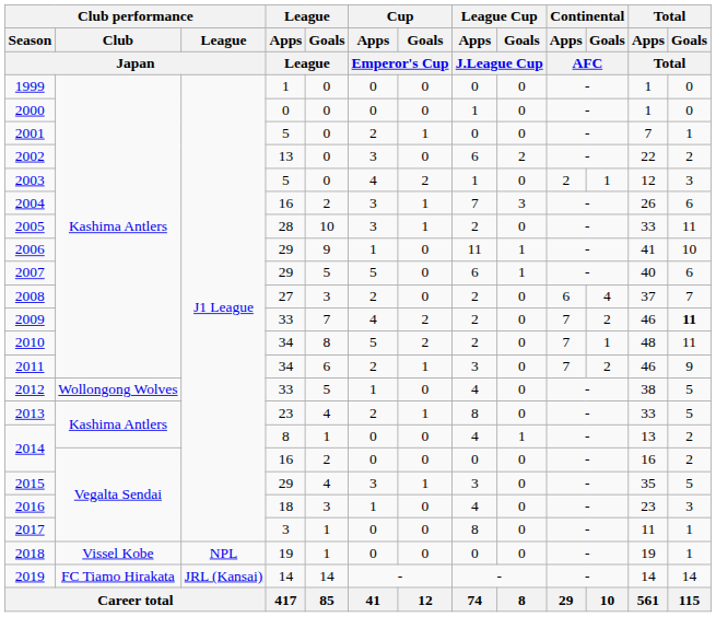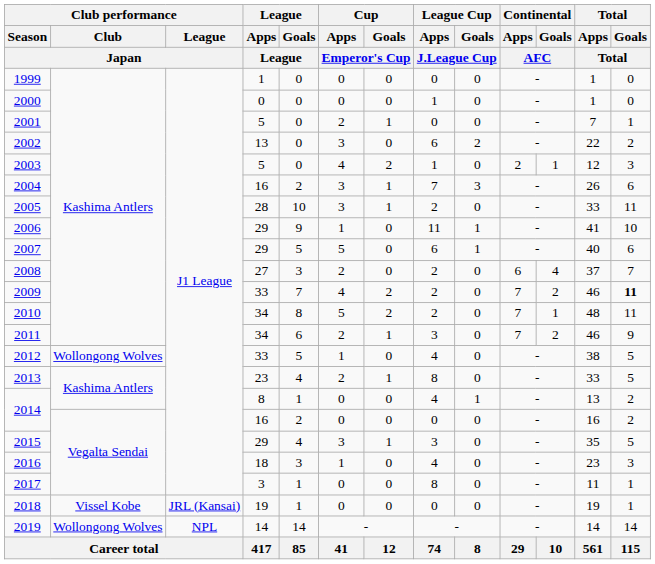 <table class="wikitable" style="text-align:center">
 <tr>
 <th colspan=3>Club performance</th>
 <th colspan=2>League</th>
 <th colspan=2>Cup</th>
 <th colspan=2>League Cup</th>
 <th colspan=2>Continental</th>
 <th colspan=2>Total</th>
 </tr>
 <tr>
 <th>Season</th>
 <th>Club</th>
 <th>League</th>
 <th>Apps</th>
 <th>Goals</th>
 <th>Apps</th>
 <th>Goals</th>
 <th>Apps</th>
 <th>Goals</th>
 <th>Apps</th>
 <th>Goals</th>
 <th>Apps</th>
 <th>Goals</th>
 </tr>
 <tr>
 <th colspan=3>Japan</th>
 <th colspan=2>League</th>
 <th colspan=2><a href='#'>Emperor's Cup</a></th>
 <th colspan=2><a href='#'>J.League Cup</a></th>
 <th colspan=2><a href='#'>AFC</a></th>
 <th colspan=2>Total</th>
 </tr>
 <tr>
 <td><a href='#'>1999</a></td>
 <td rowspan="13"><a href='#'>Kashima Antlers</a></td>
 <td rowspan="20"><a href='#'>J1 League</a></td>
 <td>1</td>
 <td>0</td>
 <td>0</td>
 <td>0</td>
 <td>0</td>
 <td>0</td>
 <td colspan="2">-</td>
 <td>1</td>
 <td>0</td>
 </tr>
 <tr>
 <td><a href='#'>2000</a></td>
 <td>0</td>
 <td>0</td>
 <td>0</td>
 <td>0</td>
 <td>1</td>
 <td>0</td>
 <td colspan="2">-</td>
 <td>1</td>
 <td>0</td>
 </tr>
 <tr>
 <td><a href='#'>2001</a></td>
 <td>5</td>
 <td>0</td>
 <td>2</td>
 <td>1</td>
 <td>0</td>
 <td>0</td>
 <td colspan="2">-</td>
 <td>7</td>
 <td>1</td>
 </tr>
 <tr>
 <td><a href='#'>2002</a></td>
 <td>13</td>
 <td>0</td>
 <td>3</td>
 <td>0</td>
 <td>6</td>
 <td>2</td>
 <td colspan="2">-</td>
 <td>22</td>
 <td>2</td>
 </tr>
 <tr>
 <td><a href='#'>2003</a></td>
 <td>5</td>
 <td>0</td>
 <td>4</td>
 <td>2</td>
 <td>1</td>
 <td>0</td>
 <td>2</td>
 <td>1</td>
 <td>12</td>
 <td>3</td>
 </tr>
 <tr>
 <td><a href='#'>2004</a></td>
 <td>16</td>
 <td>2</td>
 <td>3</td>
 <td>1</td>
 <td>7</td>
 <td>3</td>
 <td colspan="2">-</td>
 <td>26</td>
 <td>6</td>
 </tr>
 <tr>
 <td><a href='#'>2005</a></td>
 <td>28</td>
 <td>10</td>
 <td>3</td>
 <td>1</td>
 <td>2</td>
 <td>0</td>
 <td colspan="2">-</td>
 <td>33</td>
 <td>11</td>
 </tr>
 <tr>
 <td><a href='#'>2006</a></td>
 <td>29</td>
 <td>9</td>
 <td>1</td>
 <td>0</td>
 <td>11</td>
 <td>1</td>
 <td colspan="2">-</td>
 <td>41</td>
 <td>10</td>
 </tr>
 <tr>
 <td><a href='#'>2007</a></td>
 <td>29</td>
 <td>5</td>
 <td>5</td>
 <td>0</td>
 <td>6</td>
 <td>1</td>
 <td colspan="2">-</td>
 <td>40</td>
 <td>6</td>
 </tr>
 <tr>
 <td><a href='#'>2008</a></td>
 <td>27</td>
 <td>3</td>
 <td>2</td>
 <td>0</td>
 <td>2</td>
 <td>0</td>
 <td>6</td>
 <td>4</td>
 <td>37</td>
 <td>7</td>
 </tr>
 <tr>
 <td><a href='#'>2009</a></td>
 <td>33</td>
 <td>7</td>
 <td>4</td>
 <td>2</td>
 <td>2</td>
 <td>0</td>
 <td>7</td>
 <td>2</td>
 <td>46</td>
 <td><strong>11</strong></td>
 </tr>
 <tr>
 <td><a href='#'>2010</a></td>
 <td>34</td>
 <td>8</td>
 <td>5</td>
 <td>2</td>
 <td>2</td>
 <td>0</td>
 <td>7</td>
 <td>1</td>
 <td>48</td>
 <td>11</td>
 </tr>
 <tr>
 <td><a href='#'>2011</a></td>
 <td>34</td>
 <td>6</td>
 <td>2</td>
 <td>1</td>
 <td>3</td>
 <td>0</td>
 <td>7</td>
 <td>2</td>
 <td>46</td>
 <td>9</td>
 </tr>
 <tr>
 <td><a href='#'>2012</a></td>
 <td><a href='#'>Wollongong Wolves</a></td>
 <td>33</td>
 <td>5</td>
 <td>1</td>
 <td>0</td>
 <td>4</td>
 <td>0</td>
 <td colspan="2">-</td>
 <td>38</td>
 <td>5</td>
 </tr>
 <tr>
 <td><a href='#'>2013</a></td>
 <td rowspan="2"><a href='#'>Kashima Antlers</a></td>
 <td>23</td>
 <td>4</td>
 <td>2</td>
 <td>1</td>
 <td>8</td>
 <td>0</td>
 <td colspan="2">-</td>
 <td>33</td>
 <td>5</td>
 </tr>
 <tr>
 <td rowspan="2"><a href='#'>2014</a></td>
 <td>8</td>
 <td>1</td>
 <td>0</td>
 <td>0</td>
 <td>4</td>
 <td>1</td>
 <td colspan="2">-</td>
 <td>13</td>
 <td>2</td>
 </tr>
 <tr>
 <td rowspan="4"><a href='#'>Vegalta Sendai</a></td>
 <td>16</td>
 <td>2</td>
 <td>0</td>
 <td>0</td>
 <td>0</td>
 <td>0</td>
 <td colspan="2">-</td>
 <td>16</td>
 <td>2</td>
 </tr>
 <tr>
 <td><a href='#'>2015</a></td>
 <td>29</td>
 <td>4</td>
 <td>3</td>
 <td>1</td>
 <td>3</td>
 <td>0</td>
 <td colspan="2">-</td>
 <td>35</td>
 <td>5</td>
 </tr>
 <tr>
 <td><a href='#'>2016</a></td>
 <td>18</td>
 <td>3</td>
 <td>1</td>
 <td>0</td>
 <td>4</td>
 <td>0</td>
 <td colspan="2">-</td>
 <td>23</td>
 <td>3</td>
 </tr>
 <tr>
 <td><a href='#'>2017</a></td>
 <td>3</td>
 <td>1</td>
 <td>0</td>
 <td>0</td>
 <td>8</td>
 <td>0</td>
 <td colspan="2">-</td>
 <td>11</td>
 <td>1</td>
 </tr>
 <tr>
 <td><a href='#'>2018</a></td>
 <td><a href='#'>Vissel Kobe</a></td>
-<td><a href='#'>NPL</a></td>
+<td rowspan="1"><a href='#'>JRL (Kansai)</a></td>
 <td>19</td>
 <td>1</td>
 <td>0</td>
 <td>0</td>
 <td>0</td>
 <td>0</td>
 <td colspan="2">-</td>
 <td>19</td>
 <td>1</td>
 </tr>
 <tr>
 <td><a href='#'>2019</a></td>
-<td rowspan="1"><a href='#'>FC Tiamo Hirakata</a></td>
-<td rowspan="1"><a href='#'>JRL (Kansai)</a></td>
+<td><a href='#'>Wollongong Wolves</a></td>
+<td><a href='#'>NPL</a></td>
 <td>14</td>
 <td>14</td>
 <td colspan="2">-</td>
 <td colspan="2">-</td>
 <td colspan="2">-</td>
 <td>14</td>
 <td>14</td>
 </tr>
 <tr>
 <th colspan=3>Career total</th>
 <th>417</th>
 <th>85</th>
 <th>41</th>
 <th>12</th>
 <th>74</th>
 <th>8</th>
 <th>29</th>
 <th>10</th>
 <th>561</th>
 <th>115</th>
 </tr>
 </table>
